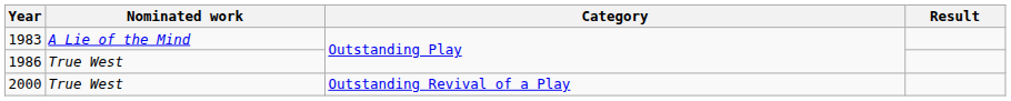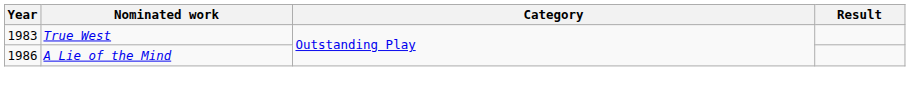 <table class=wikitable>
 <tr>
 <th width=4%>Year</th>
 <th width=28%>Nominated work</th>
 <th width=58%>Category</th>
 <th width=10%>Result</th>
 </tr>
 <tr>
 <td>1983</td>
-<td><em><a href='#'>A Lie of the Mind</a></em></td>
+<td><em><a href='#'>True West</a></em></td>
 <td rowspan=2><a href='#'>Outstanding Play</a></td>
 <td></td>
 </tr>
 <tr>
 <td>1986</td>
-<td><em>True West</em></td>
-<td></td>
-</tr>
-<tr>
-<td>2000</td>
-<td><em>True West</em></td>
-<td><a href='#'>Outstanding Revival of a Play</a></td>
+<td><em><a href='#'>A Lie of the Mind</a></em></td>
 <td></td>
 </tr>
 </table>
